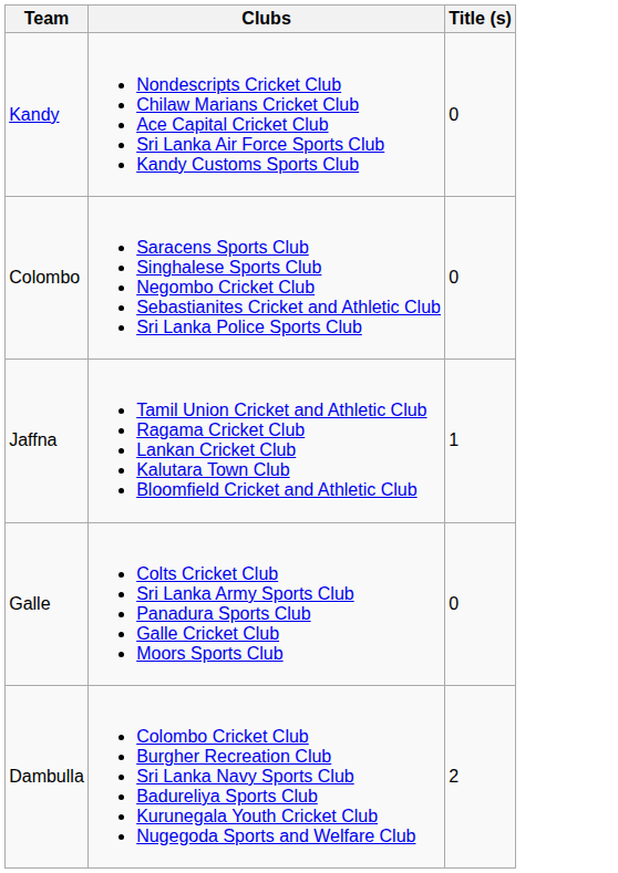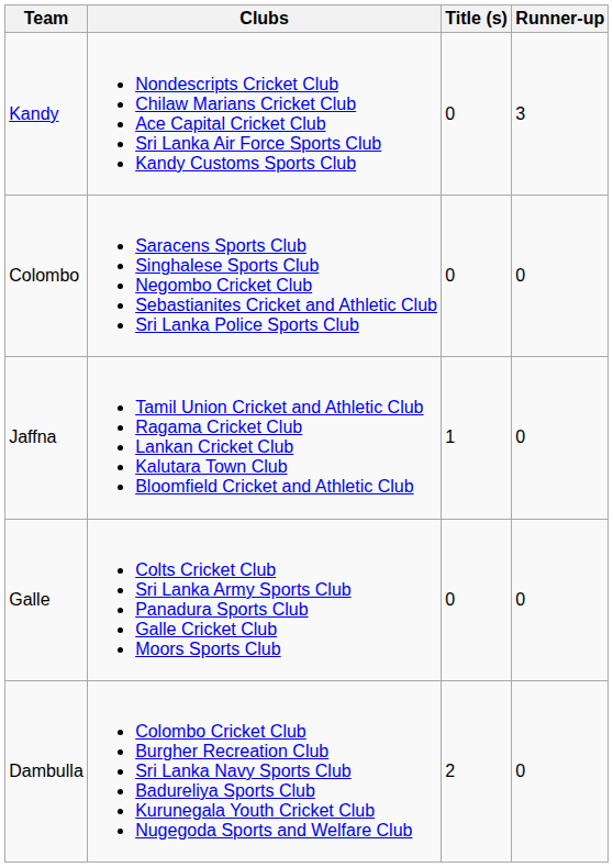 <table class="wikitable">
 <tr>
 <th>Team</th>
 <th>Clubs</th>
 <th>Title (s)</th>
+<th>Runner-up</th>
 </tr>
 <tr>
 <td><a href='#'>Kandy</a></td>
 <td><br><ul><li><a href='#'>Nondescripts Cricket Club</a></li><li><a href='#'>Chilaw Marians Cricket Club</a></li><li><a href='#'>Ace Capital Cricket Club</a></li><li><a href='#'>Sri Lanka Air Force Sports Club</a></li><li><a href='#'>Kandy Customs Sports Club</a></li></ul></td>
 <td>0</td>
+<td>3</td>
 </tr>
 <tr>
 <td>Colombo</td>
 <td><br><ul><li><a href='#'>Saracens Sports Club</a></li><li><a href='#'>Singhalese Sports Club</a></li><li><a href='#'>Negombo Cricket Club</a></li><li><a href='#'>Sebastianites Cricket and Athletic Club</a></li><li><a href='#'>Sri Lanka Police Sports Club</a></li></ul></td>
+<td>0</td>
 <td>0</td>
 </tr>
 <tr>
 <td>Jaffna</td>
 <td><br><ul><li><a href='#'>Tamil Union Cricket and Athletic Club</a></li><li><a href='#'>Ragama Cricket Club</a></li><li><a href='#'>Lankan Cricket Club</a></li><li><a href='#'>Kalutara Town Club</a></li><li><a href='#'>Bloomfield Cricket and Athletic Club</a></li></ul></td>
 <td>1</td>
+<td>0</td>
 </tr>
 <tr>
 <td>Galle</td>
 <td><br><ul><li><a href='#'>Colts Cricket Club</a></li><li><a href='#'>Sri Lanka Army Sports Club</a></li><li><a href='#'>Panadura Sports Club</a></li><li><a href='#'>Galle Cricket Club</a></li><li><a href='#'>Moors Sports Club</a></li></ul></td>
+<td>0</td>
 <td>0</td>
 </tr>
 <tr>
 <td>Dambulla</td>
 <td><br><ul><li><a href='#'>Colombo Cricket Club</a></li><li><a href='#'>Burgher Recreation Club</a></li><li><a href='#'>Sri Lanka Navy Sports Club</a></li><li><a href='#'>Badureliya Sports Club</a></li><li><a href='#'>Kurunegala Youth Cricket Club</a></li><li><a href='#'>Nugegoda Sports and Welfare Club</a></li></ul></td>
 <td>2</td>
+<td>0</td>
 </tr>
 </table>
